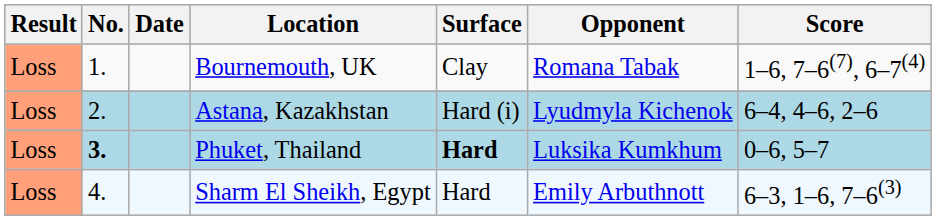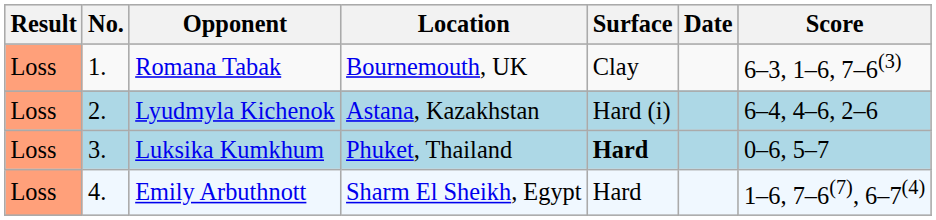 <table class="sortable wikitable" style=font-size:97%>
 <tr>
 <th>Result</th>
 <th>No.</th>
-<th>Date</th>
+<th>Opponent</th>
 <th>Location</th>
 <th>Surface</th>
-<th>Opponent</th>
+<th>Date</th>
 <th class="unsortable">Score</th>
 </tr>
 <tr>
 <td style="background:#ffa07a;">Loss</td>
 <td>1.</td>
-<td></td>
+<td> <a href='#'>Romana Tabak</a></td>
 <td><a href='#'>Bournemouth</a>, UK</td>
 <td>Clay</td>
-<td> <a href='#'>Romana Tabak</a></td>
-<td>1–6, 7–6<sup>(7)</sup>, 6–7<sup>(4)</sup></td>
+<td></td>
+<td>6–3, 1–6, 7–6<sup>(3)</sup></td>
 </tr>
 <tr style="background:lightblue;">
 <td style="background:#ffa07a;">Loss</td>
 <td>2.</td>
-<td></td>
+<td> <a href='#'>Lyudmyla Kichenok</a></td>
 <td><a href='#'>Astana</a>, Kazakhstan</td>
 <td>Hard (i)</td>
-<td> <a href='#'>Lyudmyla Kichenok</a></td>
+<td></td>
 <td>6–4, 4–6, 2–6</td>
 </tr>
 <tr style="background:lightblue;">
 <td style="background:#ffa07a;">Loss</td>
-<td><strong>3.</strong></td>
-<td></td>
+<td>3.</td>
+<td> <a href='#'>Luksika Kumkhum</a></td>
 <td><a href='#'>Phuket</a>, Thailand</td>
 <td><strong>Hard</strong></td>
-<td> <a href='#'>Luksika Kumkhum</a></td>
+<td></td>
 <td>0–6, 5–7</td>
 </tr>
 <tr bgcolor=#f0f8ff>
 <td style="background:#ffa07a;">Loss</td>
 <td>4.</td>
-<td></td>
+<td> <a href='#'>Emily Arbuthnott</a></td>
 <td><a href='#'>Sharm El Sheikh</a>, Egypt</td>
 <td>Hard</td>
-<td> <a href='#'>Emily Arbuthnott</a></td>
-<td>6–3, 1–6, 7–6<sup>(3)</sup></td>
+<td></td>
+<td>1–6, 7–6<sup>(7)</sup>, 6–7<sup>(4)</sup></td>
 </tr>
 </table>
